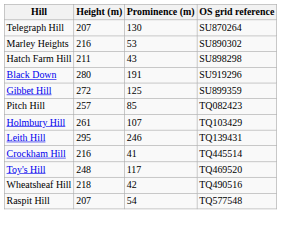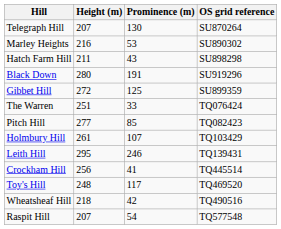 <table class="wikitable sortable">
 <tr>
 <th>Hill</th>
 <th>Height (m)</th>
 <th>Prominence (m)</th>
 <th>OS grid reference</th>
 </tr>
 <tr>
 <td>Telegraph Hill</td>
 <td>207</td>
 <td>130</td>
 <td>SU870264</td>
 </tr>
 <tr>
 <td>Marley Heights</td>
 <td>216</td>
 <td>53</td>
 <td>SU890302</td>
 </tr>
 <tr>
 <td>Hatch Farm Hill</td>
 <td>211</td>
 <td>43</td>
 <td>SU898298</td>
 </tr>
 <tr>
 <td><a href='#'>Black Down</a></td>
 <td>280</td>
 <td>191</td>
 <td>SU919296</td>
 </tr>
 <tr>
 <td><a href='#'>Gibbet Hill</a></td>
 <td>272</td>
 <td>125</td>
 <td>SU899359</td>
 </tr>
 <tr>
+<td>The Warren</td>
+<td>251</td>
+<td>33</td>
+<td>TQ076424</td>
+</tr>
+<tr>
 <td>Pitch Hill</td>
-<td>257</td>
+<td>277</td>
 <td>85</td>
 <td>TQ082423</td>
 </tr>
 <tr>
 <td><a href='#'>Holmbury Hill</a></td>
 <td>261</td>
 <td>107</td>
 <td>TQ103429</td>
 </tr>
 <tr>
 <td><a href='#'>Leith Hill</a></td>
 <td>295</td>
 <td>246</td>
 <td>TQ139431</td>
 </tr>
 <tr>
 <td><a href='#'>Crockham Hill</a></td>
-<td>216</td>
+<td>256</td>
 <td>41</td>
 <td>TQ445514</td>
 </tr>
 <tr>
 <td><a href='#'>Toy's Hill</a></td>
 <td>248</td>
 <td>117</td>
 <td>TQ469520</td>
 </tr>
 <tr>
 <td>Wheatsheaf Hill</td>
 <td>218</td>
 <td>42</td>
 <td>TQ490516</td>
 </tr>
 <tr>
 <td>Raspit Hill</td>
 <td>207</td>
 <td>54</td>
 <td>TQ577548</td>
 </tr>
 </table>
